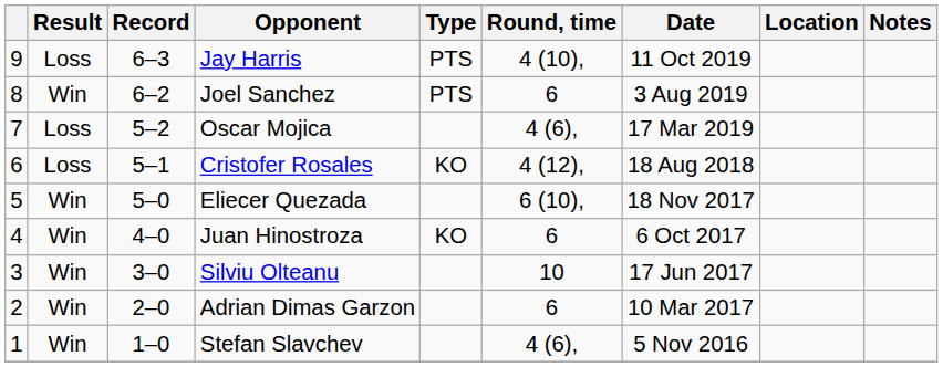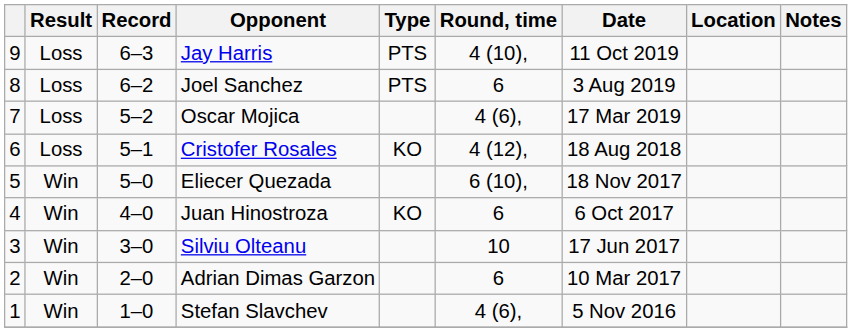 <table class="wikitable" style="text-align:center">
 <tr>
 <th></th>
 <th>Result</th>
 <th>Record</th>
 <th>Opponent</th>
 <th>Type</th>
 <th>Round, time</th>
 <th>Date</th>
 <th>Location</th>
 <th>Notes</th>
 </tr>
 <tr>
 <td>9</td>
 <td>Loss</td>
 <td>6–3</td>
 <td style="text-align:left;"> <a href='#'>Jay Harris</a></td>
 <td>PTS</td>
 <td>4 (10), </td>
 <td>11 Oct 2019</td>
 <td style="text-align:left;"> </td>
 <td style="text-align:left;"></td>
 </tr>
 <tr>
 <td>8</td>
-<td>Win</td>
+<td>Loss</td>
 <td>6–2</td>
 <td style="text-align:left;"> Joel Sanchez</td>
 <td>PTS</td>
 <td>6</td>
 <td>3 Aug 2019</td>
 <td style="text-align:left;"> </td>
 <td></td>
 </tr>
 <tr>
 <td>7</td>
 <td>Loss</td>
 <td>5–2</td>
 <td style="text-align:left;"> Oscar Mojica</td>
 <td></td>
 <td>4 (6), </td>
 <td>17 Mar 2019</td>
 <td style="text-align:left;"> </td>
 <td></td>
 </tr>
 <tr>
 <td>6</td>
 <td>Loss</td>
 <td>5–1</td>
 <td style="text-align:left;"> <a href='#'>Cristofer Rosales</a></td>
 <td>KO</td>
 <td>4 (12), </td>
 <td>18 Aug 2018</td>
 <td style="text-align:left;"> </td>
 <td style="text-align:left;"></td>
 </tr>
 <tr>
 <td>5</td>
 <td>Win</td>
 <td>5–0</td>
 <td style="text-align:left;"> Eliecer Quezada</td>
 <td></td>
 <td>6 (10), </td>
 <td>18 Nov 2017</td>
 <td style="text-align:left;"> </td>
 <td style="text-align:left;"></td>
 </tr>
 <tr>
 <td>4</td>
 <td>Win</td>
 <td>4–0</td>
 <td style="text-align:left;"> Juan Hinostroza</td>
 <td>KO</td>
 <td>6</td>
 <td>6 Oct 2017</td>
 <td style="text-align:left;"> </td>
 <td></td>
 </tr>
 <tr>
 <td>3</td>
 <td>Win</td>
 <td>3–0</td>
 <td style="text-align:left;"> <a href='#'>Silviu Olteanu</a></td>
 <td></td>
 <td>10</td>
 <td>17 Jun 2017</td>
 <td style="text-align:left;"> </td>
 <td style="text-align:left;"></td>
 </tr>
 <tr>
 <td>2</td>
 <td>Win</td>
 <td>2–0</td>
 <td style="text-align:left;"> Adrian Dimas Garzon</td>
 <td></td>
 <td>6</td>
 <td>10 Mar 2017</td>
 <td style="text-align:left;"> </td>
 <td></td>
 </tr>
 <tr>
 <td>1</td>
 <td>Win</td>
 <td>1–0</td>
 <td style="text-align:left;"> Stefan Slavchev</td>
 <td></td>
 <td>4 (6), </td>
 <td>5 Nov 2016</td>
 <td style="text-align:left;"> </td>
 <td style="text-align:left;"></td>
 </tr>
 <tr>
 </tr>
 </table>
